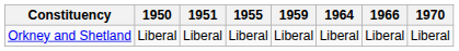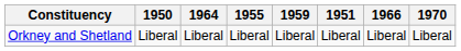 <table class="wikitable sortable">
 <tr>
 <th>Constituency</th>
 <th>1950</th>
-<th>1951</th>
+<th>1964</th>
 <th>1955</th>
 <th>1959</th>
-<th>1964</th>
+<th>1951</th>
 <th>1966</th>
 <th>1970</th>
 </tr>
 <tr>
 <td><a href='#'>Orkney and Shetland</a></td>
 <td bgcolor=>Liberal</td>
 <td bgcolor=>Liberal</td>
 <td bgcolor=>Liberal</td>
 <td bgcolor=>Liberal</td>
 <td bgcolor=>Liberal</td>
 <td bgcolor=>Liberal</td>
 <td bgcolor=>Liberal</td>
 </tr>
 </table>
